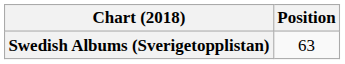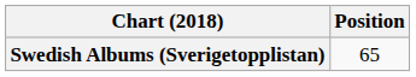 <table class="wikitable plainrowheaders" style="text-align:center">
 <tr>
 <th scope="col">Chart (2018)</th>
 <th scope="col">Position</th>
 </tr>
 <tr>
 <th scope="row">Swedish Albums (Sverigetopplistan)</th>
-<td>63</td>
+<td>65</td>
 </tr>
 </table>
